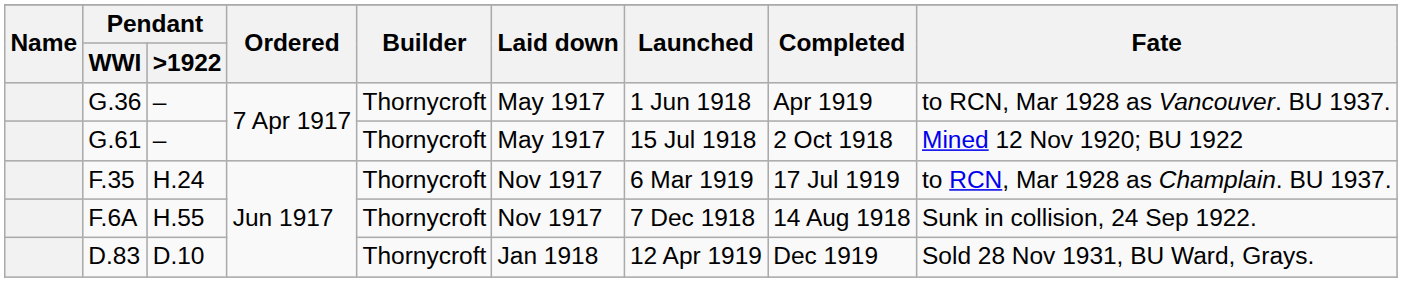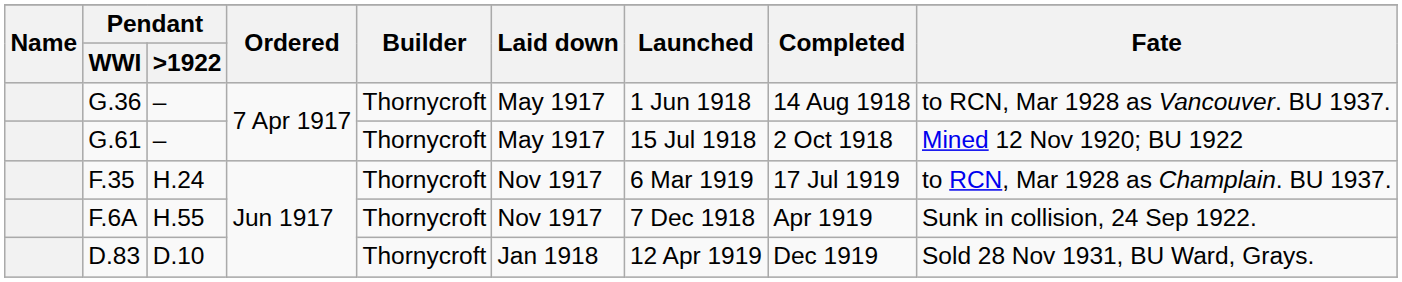 <table class="wikitable sortable plainrowheaders">
 <tr>
 </tr>
 <tr>
 <th scope="col" rowspan="2">Name</th>
 <th scope="colgroup" colspan="2">Pendant</th>
 <th scope="col" rowspan="2">Ordered</th>
 <th scope="col" rowspan="2">Builder</th>
 <th scope="col" rowspan="2">Laid down</th>
 <th scope="col" rowspan="2">Launched</th>
 <th scope="col" rowspan="2">Completed</th>
 <th scope="col" rowspan="2">Fate</th>
 </tr>
 <tr>
 <th scope="col">WWI</th>
 <th scope="col">>1922</th>
 </tr>
 <tr>
 <th scope="row"></th>
 <td>G.36</td>
 <td>–</td>
 <td rowspan=2>7 Apr 1917</td>
 <td>Thornycroft</td>
 <td>May 1917</td>
 <td>1 Jun 1918</td>
-<td>Apr 1919</td>
+<td>14 Aug 1918</td>
 <td>to RCN, Mar 1928 as <em>Vancouver</em>. BU 1937.</td>
 </tr>
 <tr>
 <th scope="row"></th>
 <td>G.61</td>
 <td>–</td>
 <td>Thornycroft</td>
 <td>May 1917</td>
 <td>15 Jul 1918</td>
 <td>2 Oct 1918</td>
 <td><a href='#'>Mined</a> 12 Nov 1920; BU 1922</td>
 </tr>
 <tr>
 <th scope="row"></th>
 <td>F.35</td>
 <td>H.24</td>
 <td rowspan=3>Jun 1917</td>
 <td>Thornycroft</td>
 <td>Nov 1917</td>
 <td>6 Mar 1919</td>
 <td>17 Jul 1919</td>
 <td>to <a href='#'>RCN</a>, Mar 1928 as <em>Champlain</em>. BU 1937.</td>
 </tr>
 <tr>
 <th scope="row"></th>
 <td>F.6A</td>
 <td>H.55</td>
 <td>Thornycroft</td>
 <td>Nov 1917</td>
 <td>7 Dec 1918</td>
-<td>14 Aug 1918</td>
+<td>Apr 1919</td>
 <td>Sunk in collision, 24 Sep 1922.</td>
 </tr>
 <tr>
 <th scope="row"></th>
 <td>D.83</td>
 <td>D.10</td>
 <td>Thornycroft</td>
 <td>Jan 1918</td>
 <td>12 Apr 1919</td>
 <td>Dec 1919</td>
 <td>Sold 28 Nov 1931, BU Ward, Grays.</td>
 </tr>
 </table>
